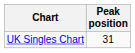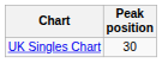 <table class="wikitable">
 <tr>
 <th>Chart</th>
 <th>Peak<br>position</th>
 </tr>
 <tr>
 <td><a href='#'>UK Singles Chart</a></td>
-<td align="center">31</td>
+<td align="center">30</td>
 </tr>
 </table>
